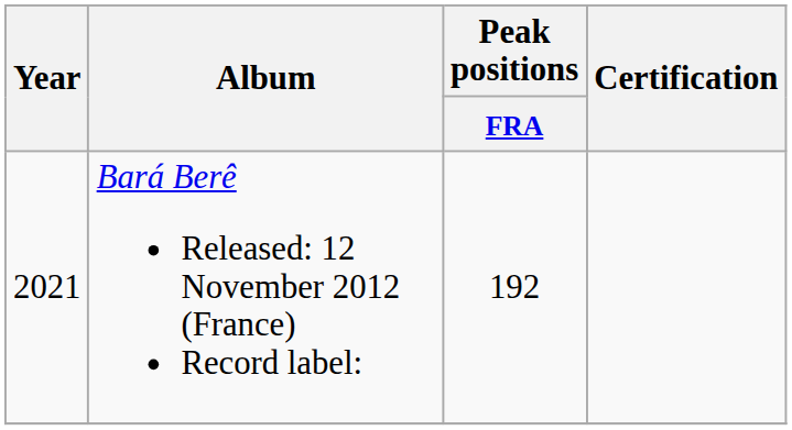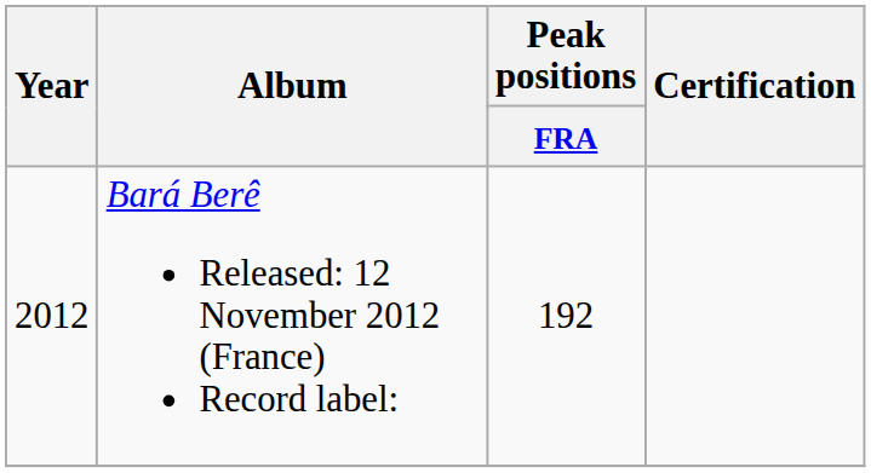 <table class="wikitable">
 <tr>
 <th align="center" rowspan="2">Year</th>
 <th align="center" rowspan="2" width="160">Album</th>
 <th align="center" colspan="1" width="40">Peak<br>positions</th>
 <th align="center" rowspan="2" width="70">Certification</th>
 </tr>
 <tr>
 <th width="30"><small><a href='#'>FRA</a></small></th>
 </tr>
 <tr>
-<td align="center" rowspan="1">2021</td>
+<td align="center" rowspan="1">2012</td>
 <td><em><a href='#'>Bará Berê</a></em><br><ul><li>Released: 12 November 2012 (France)</li><li>Record label:</li></ul></td>
 <td align="center">192</td>
 <td align="center"></td>
 </tr>
 <tr>
 </tr>
 </table>
